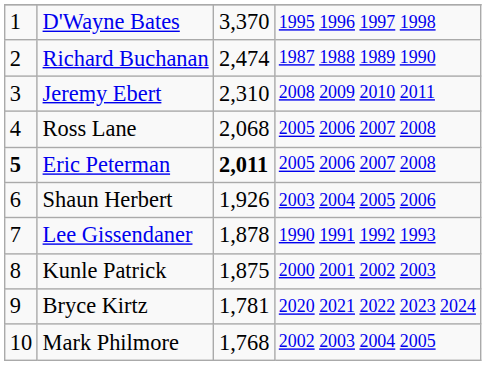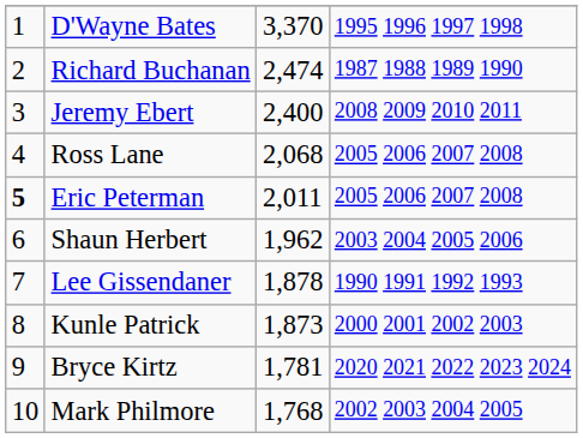 <table class="wikitable">
 <tr>
 </tr>
 <tr>
 <td>1</td>
 <td><a href='#'>D'Wayne Bates</a></td>
 <td>3,370</td>
 <td style="font-size:80%;"><a href='#'>1995</a> <a href='#'>1996</a> <a href='#'>1997</a> <a href='#'>1998</a></td>
 </tr>
 <tr>
 <td>2</td>
 <td><a href='#'>Richard Buchanan</a></td>
 <td>2,474</td>
 <td style="font-size:80%;"><a href='#'>1987</a> <a href='#'>1988</a> <a href='#'>1989</a> <a href='#'>1990</a></td>
 </tr>
 <tr>
 <td>3</td>
 <td><a href='#'>Jeremy Ebert</a></td>
-<td>2,310</td>
+<td>2,400</td>
 <td style="font-size:80%;"><a href='#'>2008</a> <a href='#'>2009</a> <a href='#'>2010</a> <a href='#'>2011</a></td>
 </tr>
 <tr>
 <td>4</td>
 <td>Ross Lane</td>
 <td>2,068</td>
 <td style="font-size:80%;"><a href='#'>2005</a> <a href='#'>2006</a> <a href='#'>2007</a> <a href='#'>2008</a></td>
 </tr>
 <tr>
 <td><strong>5</strong></td>
 <td><a href='#'>Eric Peterman</a></td>
-<td><strong>2,011</strong></td>
+<td>2,011</td>
 <td style="font-size:80%;"><a href='#'>2005</a> <a href='#'>2006</a> <a href='#'>2007</a> <a href='#'>2008</a></td>
 </tr>
 <tr>
 <td>6</td>
 <td>Shaun Herbert</td>
-<td>1,926</td>
+<td>1,962</td>
 <td style="font-size:80%;"><a href='#'>2003</a> <a href='#'>2004</a> <a href='#'>2005</a> <a href='#'>2006</a></td>
 </tr>
 <tr>
 <td>7</td>
 <td><a href='#'>Lee Gissendaner</a></td>
 <td>1,878</td>
 <td style="font-size:80%;"><a href='#'>1990</a> <a href='#'>1991</a> <a href='#'>1992</a> <a href='#'>1993</a></td>
 </tr>
 <tr>
 <td>8</td>
 <td>Kunle Patrick</td>
-<td>1,875</td>
+<td>1,873</td>
 <td style="font-size:80%;"><a href='#'>2000</a> <a href='#'>2001</a> <a href='#'>2002</a> <a href='#'>2003</a></td>
 </tr>
 <tr>
 <td>9</td>
 <td>Bryce Kirtz</td>
 <td>1,781</td>
 <td style="font-size:80%;"><a href='#'>2020</a> <a href='#'>2021</a> <a href='#'>2022</a> <a href='#'>2023</a> <a href='#'>2024</a></td>
 </tr>
 <tr>
 <td>10</td>
 <td>Mark Philmore</td>
 <td>1,768</td>
 <td style="font-size:80%;"><a href='#'>2002</a> <a href='#'>2003</a> <a href='#'>2004</a> <a href='#'>2005</a></td>
 </tr>
 </table>
